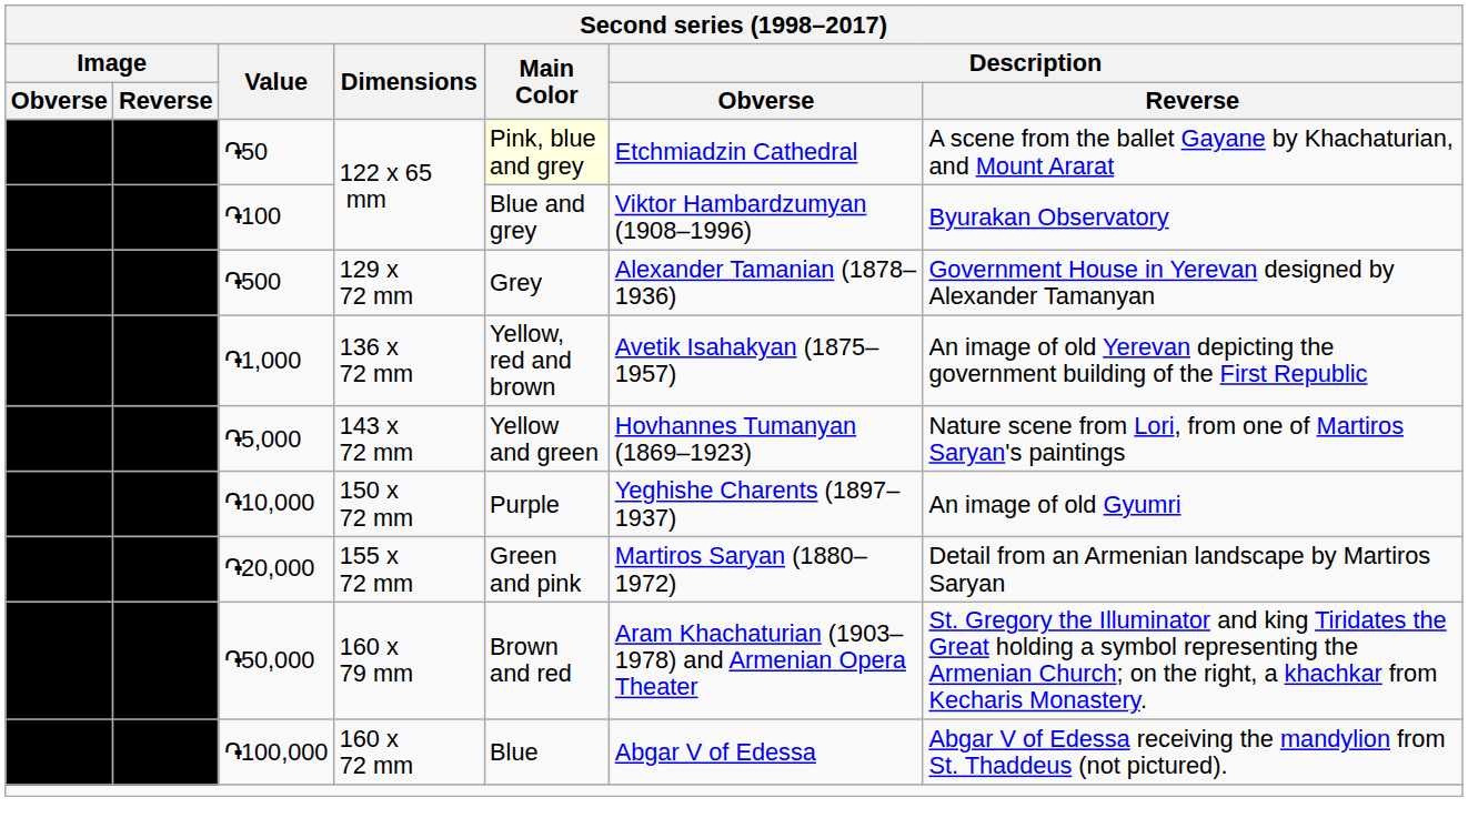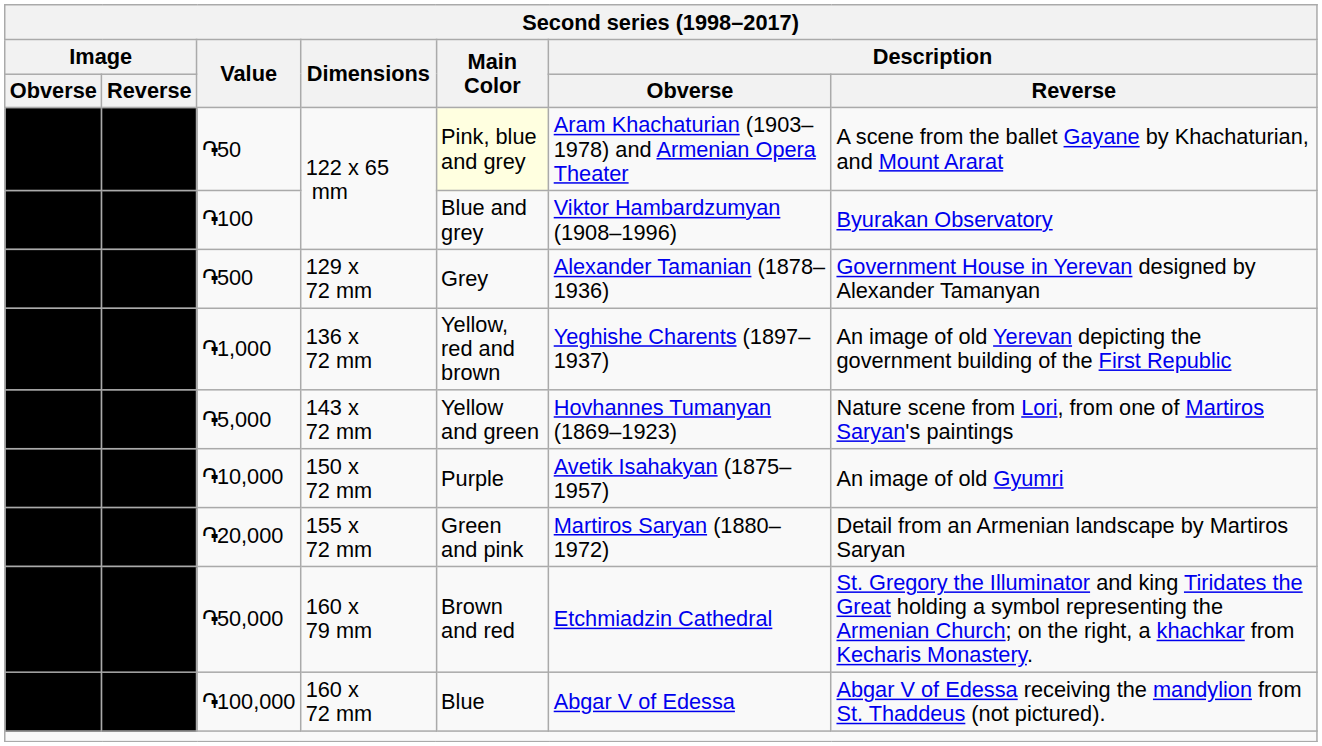 <table class="wikitable" style="font-size: 90%">
 <tr>
 <th colspan="9">Second series (1998–2017)</th>
 </tr>
 <tr>
 <th colspan="2">Image</th>
 <th rowspan="2">Value</th>
 <th rowspan="2">Dimensions</th>
 <th rowspan="2">Main Color</th>
 <th colspan="2">Description</th>
 </tr>
 <tr>
 <th>Obverse</th>
 <th>Reverse</th>
 <th>Obverse</th>
 <th>Reverse</th>
 </tr>
 <tr>
 <td style="background:#000;text-align:right"></td>
 <td style="background:#000"></td>
 <td>֏50</td>
 <td rowspan="2">122 x 65  mm</td>
 <td style="background: lightyellow;">Pink, blue and grey</td>
-<td><a href='#'>Etchmiadzin Cathedral</a></td>
+<td><a href='#'>Aram Khachaturian</a> (1903–1978) and <a href='#'>Armenian Opera Theater</a></td>
 <td>A scene from the ballet <a href='#'>Gayane</a> by Khachaturian, and <a href='#'>Mount Ararat</a></td>
 </tr>
 <tr>
 <td style="background:#000;text-align:right"></td>
 <td style="background:#000"></td>
 <td>֏100</td>
 <td>Blue and grey</td>
 <td><a href='#'>Viktor Hambardzumyan</a> (1908–1996)</td>
 <td><a href='#'>Byurakan Observatory</a></td>
 </tr>
 <tr>
 <td style="background:#000;text-align:right"></td>
 <td style="background:#000"></td>
 <td>֏500</td>
 <td>129 x 72 mm</td>
 <td>Grey</td>
 <td><a href='#'>Alexander Tamanian</a> (1878–1936)</td>
 <td><a href='#'>Government House in Yerevan</a> designed by Alexander Tamanyan</td>
 </tr>
 <tr>
 <td style="background:#000;text-align:right"></td>
 <td style="background:#000"></td>
 <td>֏1,000</td>
 <td>136 x 72 mm</td>
 <td>Yellow, red and brown</td>
-<td><a href='#'>Avetik Isahakyan</a> (1875–1957)</td>
+<td><a href='#'>Yeghishe Charents</a> (1897–1937)</td>
 <td>An image of old <a href='#'>Yerevan</a> depicting the government building of the <a href='#'>First Republic</a></td>
 </tr>
 <tr>
 <td style="background:#000;text-align:right"></td>
 <td style="background:#000"></td>
 <td>֏5,000</td>
 <td>143 x 72 mm</td>
 <td>Yellow and green</td>
 <td><a href='#'>Hovhannes Tumanyan</a> (1869–1923)</td>
 <td>Nature scene from <a href='#'>Lori</a>, from one of <a href='#'>Martiros Saryan</a>'s paintings</td>
 </tr>
 <tr>
 <td style="background:#000;text-align:right"></td>
 <td style="background:#000"></td>
 <td>֏10,000</td>
 <td>150 x 72 mm</td>
 <td>Purple</td>
-<td><a href='#'>Yeghishe Charents</a> (1897–1937)</td>
+<td><a href='#'>Avetik Isahakyan</a> (1875–1957)</td>
 <td>An image of old <a href='#'>Gyumri</a></td>
 </tr>
 <tr>
 <td style="background:#000;text-align:right"></td>
 <td style="background:#000"></td>
 <td>֏20,000</td>
 <td>155 x 72 mm</td>
 <td>Green and pink</td>
 <td><a href='#'>Martiros Saryan</a> (1880–1972)</td>
 <td>Detail from an Armenian landscape by Martiros Saryan</td>
 </tr>
 <tr>
 <td style="background:#000"></td>
 <td style="background:#000"></td>
 <td>֏50,000</td>
 <td>160 x 79 mm</td>
 <td>Brown and red</td>
-<td><a href='#'>Aram Khachaturian</a> (1903–1978) and <a href='#'>Armenian Opera Theater</a></td>
+<td><a href='#'>Etchmiadzin Cathedral</a></td>
 <td><a href='#'>St. Gregory the Illuminator</a> and king <a href='#'>Tiridates the Great</a> holding a symbol representing the <a href='#'>Armenian Church</a>; on the right, a <a href='#'>khachkar</a> from <a href='#'>Kecharis Monastery</a>.</td>
 </tr>
 <tr>
 <td style="background:#000"></td>
 <td style="background:#000"></td>
 <td>֏100,000</td>
 <td>160 x 72 mm</td>
 <td>Blue</td>
 <td><a href='#'>Abgar V of Edessa</a></td>
 <td><a href='#'>Abgar V of Edessa</a> receiving the <a href='#'>mandylion</a> from <a href='#'>St. Thaddeus</a> (not pictured).</td>
 </tr>
 <tr>
 <td colspan="9"></td>
 </tr>
 </table>
